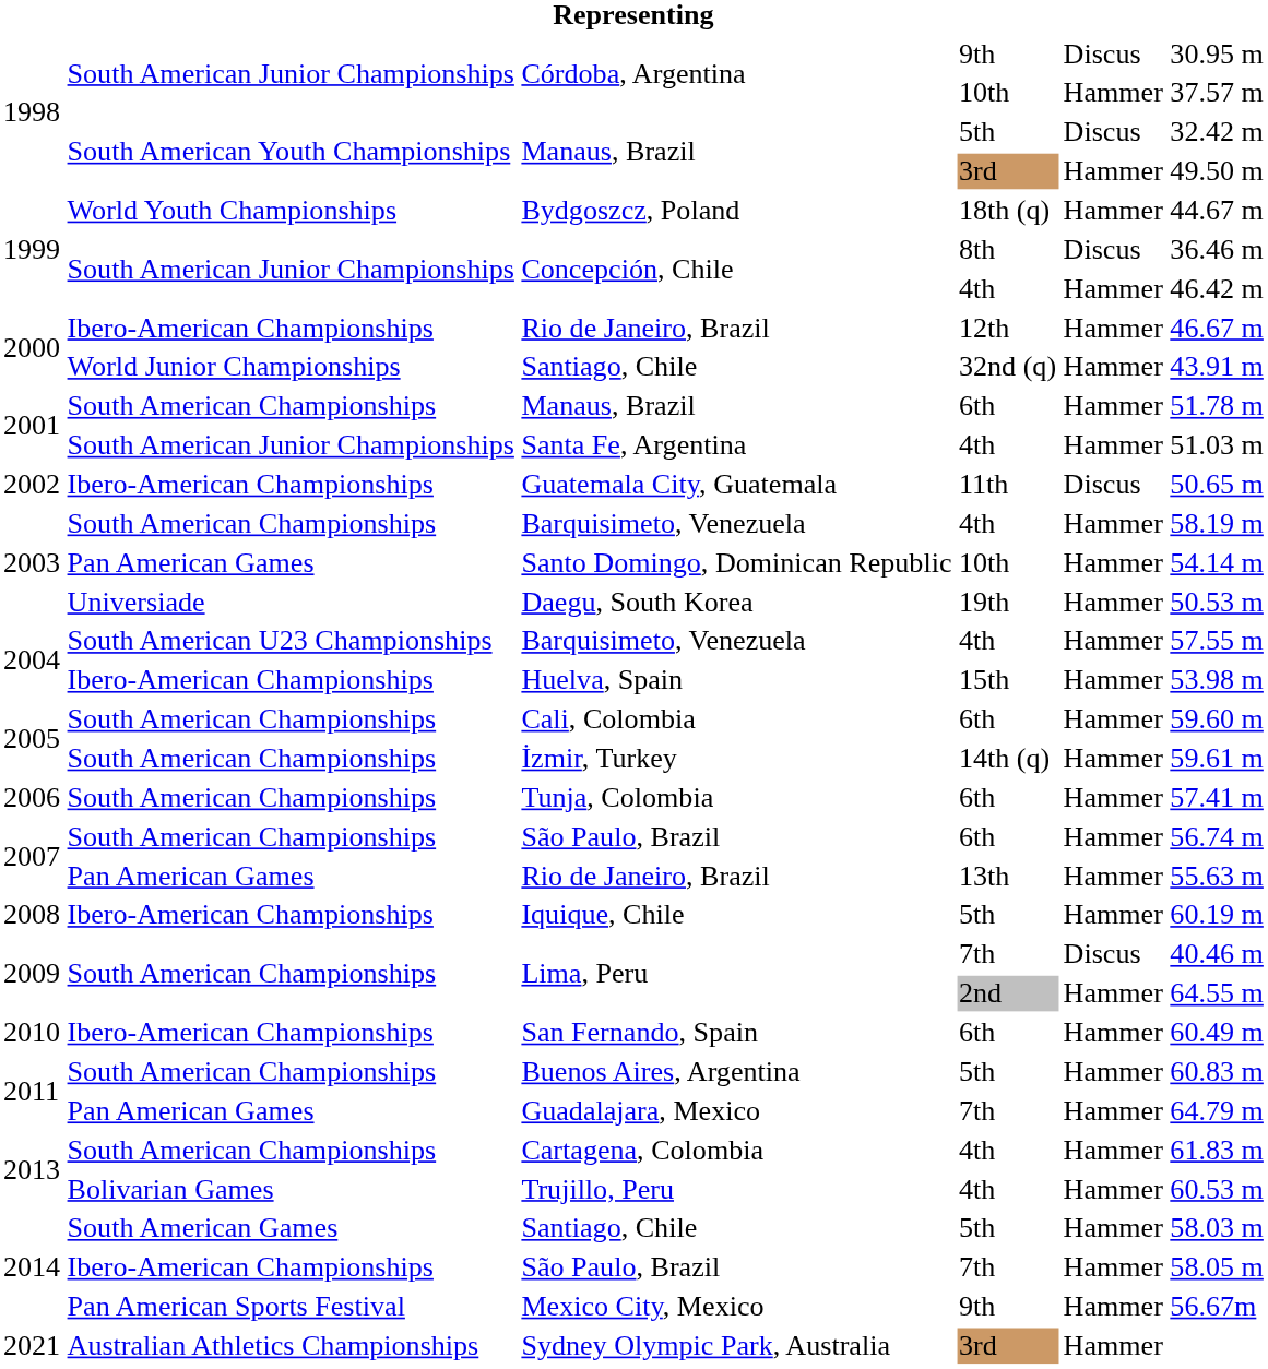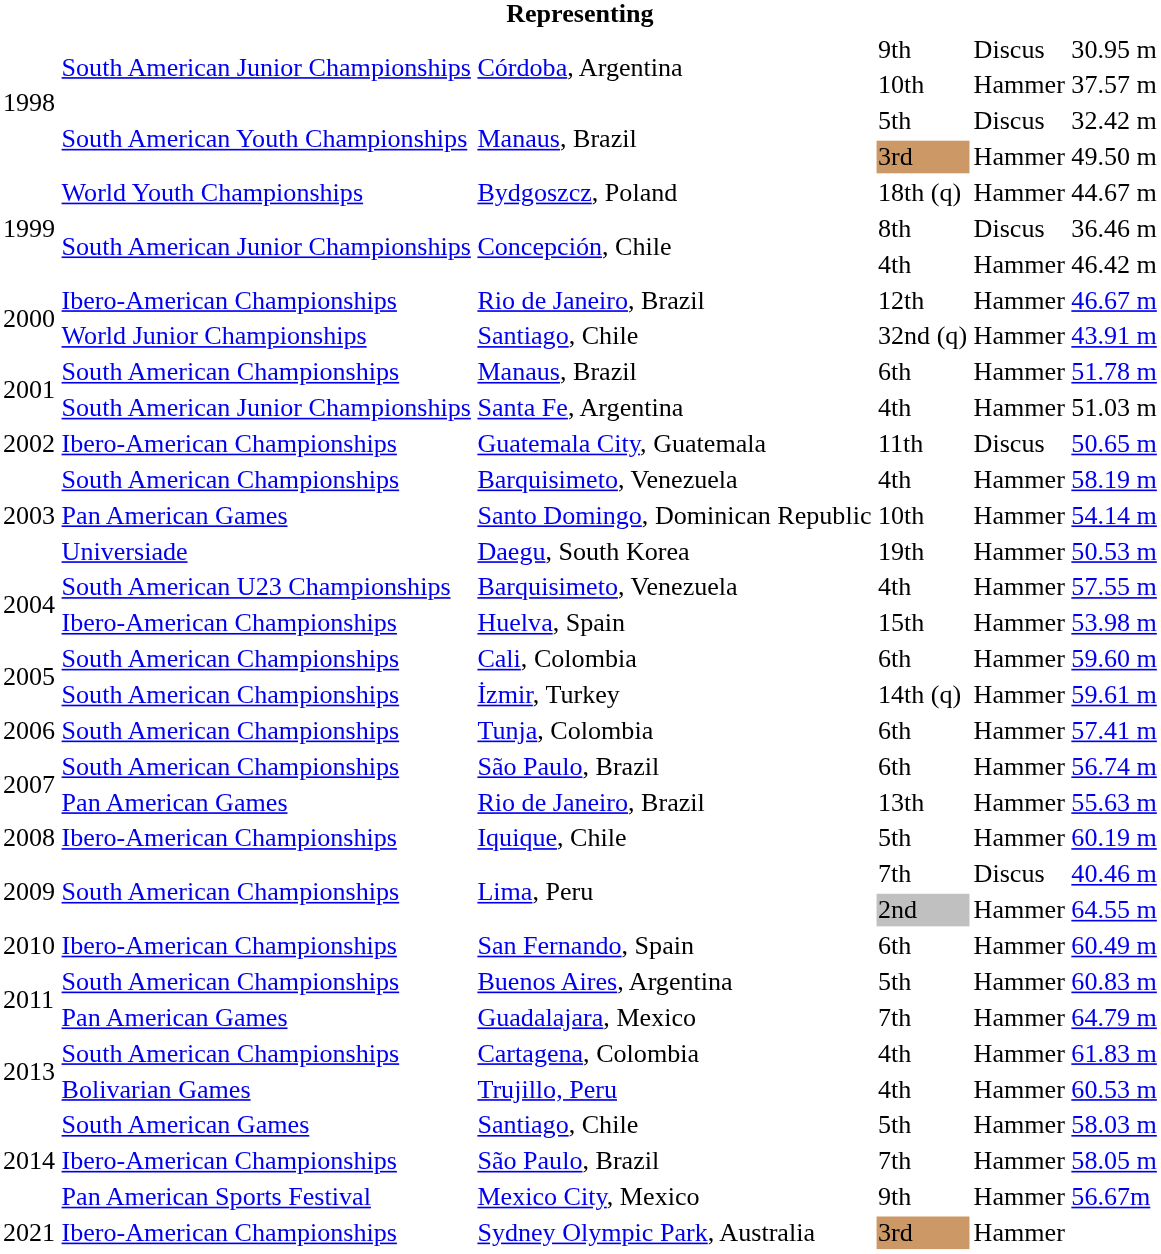 <table>
 <tr>
 <th colspan="6">Representing </th>
 </tr>
 <tr>
 <td rowspan=4>1998</td>
 <td rowspan=2><a href='#'>South American Junior Championships</a></td>
 <td rowspan=2><a href='#'>Córdoba</a>, Argentina</td>
 <td>9th</td>
 <td>Discus</td>
 <td>30.95 m</td>
 </tr>
 <tr>
 <td>10th</td>
 <td>Hammer</td>
 <td>37.57 m</td>
 </tr>
 <tr>
 <td rowspan=2><a href='#'>South American Youth Championships</a></td>
 <td rowspan=2><a href='#'>Manaus</a>, Brazil</td>
 <td>5th</td>
 <td>Discus</td>
 <td>32.42 m</td>
 </tr>
 <tr>
 <td bgcolor=cc9966>3rd</td>
 <td>Hammer</td>
 <td>49.50 m</td>
 </tr>
 <tr>
 <td rowspan=3>1999</td>
 <td><a href='#'>World Youth Championships</a></td>
 <td><a href='#'>Bydgoszcz</a>, Poland</td>
 <td>18th (q)</td>
 <td>Hammer</td>
 <td>44.67 m</td>
 </tr>
 <tr>
 <td rowspan=2><a href='#'>South American Junior Championships</a></td>
 <td rowspan=2><a href='#'>Concepción</a>, Chile</td>
 <td>8th</td>
 <td>Discus</td>
 <td>36.46 m</td>
 </tr>
 <tr>
 <td>4th</td>
 <td>Hammer</td>
 <td>46.42 m</td>
 </tr>
 <tr>
 <td rowspan=2>2000</td>
 <td><a href='#'>Ibero-American Championships</a></td>
 <td><a href='#'>Rio de Janeiro</a>, Brazil</td>
 <td>12th</td>
 <td>Hammer</td>
 <td><a href='#'>46.67 m</a></td>
 </tr>
 <tr>
 <td><a href='#'>World Junior Championships</a></td>
 <td><a href='#'>Santiago</a>, Chile</td>
 <td>32nd (q)</td>
 <td>Hammer</td>
 <td><a href='#'>43.91 m</a></td>
 </tr>
 <tr>
 <td rowspan=2>2001</td>
 <td><a href='#'>South American Championships</a></td>
 <td><a href='#'>Manaus</a>, Brazil</td>
 <td>6th</td>
 <td>Hammer</td>
 <td><a href='#'>51.78 m</a></td>
 </tr>
 <tr>
 <td><a href='#'>South American Junior Championships</a></td>
 <td><a href='#'>Santa Fe</a>, Argentina</td>
 <td>4th</td>
 <td>Hammer</td>
 <td>51.03 m</td>
 </tr>
 <tr>
 <td>2002</td>
 <td><a href='#'>Ibero-American Championships</a></td>
 <td><a href='#'>Guatemala City</a>, Guatemala</td>
 <td>11th</td>
 <td>Discus</td>
 <td><a href='#'>50.65 m</a></td>
 </tr>
 <tr>
 <td rowspan=3>2003</td>
 <td><a href='#'>South American Championships</a></td>
 <td><a href='#'>Barquisimeto</a>, Venezuela</td>
 <td>4th</td>
 <td>Hammer</td>
 <td><a href='#'>58.19 m</a></td>
 </tr>
 <tr>
 <td><a href='#'>Pan American Games</a></td>
 <td><a href='#'>Santo Domingo</a>, Dominican Republic</td>
 <td>10th</td>
 <td>Hammer</td>
 <td><a href='#'>54.14 m</a></td>
 </tr>
 <tr>
 <td><a href='#'>Universiade</a></td>
 <td><a href='#'>Daegu</a>, South Korea</td>
 <td>19th</td>
 <td>Hammer</td>
 <td><a href='#'>50.53 m</a></td>
 </tr>
 <tr>
 <td rowspan=2>2004</td>
 <td><a href='#'>South American U23 Championships</a></td>
 <td><a href='#'>Barquisimeto</a>, Venezuela</td>
 <td>4th</td>
 <td>Hammer</td>
 <td><a href='#'>57.55 m</a></td>
 </tr>
 <tr>
 <td><a href='#'>Ibero-American Championships</a></td>
 <td><a href='#'>Huelva</a>, Spain</td>
 <td>15th</td>
 <td>Hammer</td>
 <td><a href='#'>53.98 m</a></td>
 </tr>
 <tr>
 <td rowspan=2>2005</td>
 <td><a href='#'>South American Championships</a></td>
 <td><a href='#'>Cali</a>, Colombia</td>
 <td>6th</td>
 <td>Hammer</td>
 <td><a href='#'>59.60 m</a></td>
 </tr>
 <tr>
 <td><a href='#'>South American Championships</a></td>
 <td><a href='#'>İzmir</a>, Turkey</td>
 <td>14th (q)</td>
 <td>Hammer</td>
 <td><a href='#'>59.61 m</a></td>
 </tr>
 <tr>
 <td>2006</td>
 <td><a href='#'>South American Championships</a></td>
 <td><a href='#'>Tunja</a>, Colombia</td>
 <td>6th</td>
 <td>Hammer</td>
 <td><a href='#'>57.41 m</a></td>
 </tr>
 <tr>
 <td rowspan=2>2007</td>
 <td><a href='#'>South American Championships</a></td>
 <td><a href='#'>São Paulo</a>, Brazil</td>
 <td>6th</td>
 <td>Hammer</td>
 <td><a href='#'>56.74 m</a></td>
 </tr>
 <tr>
 <td><a href='#'>Pan American Games</a></td>
 <td><a href='#'>Rio de Janeiro</a>, Brazil</td>
 <td>13th</td>
 <td>Hammer</td>
 <td><a href='#'>55.63 m</a></td>
 </tr>
 <tr>
 <td>2008</td>
 <td><a href='#'>Ibero-American Championships</a></td>
 <td><a href='#'>Iquique</a>, Chile</td>
 <td>5th</td>
 <td>Hammer</td>
 <td><a href='#'>60.19 m</a></td>
 </tr>
 <tr>
 <td rowspan=2>2009</td>
 <td rowspan=2><a href='#'>South American Championships</a></td>
 <td rowspan=2><a href='#'>Lima</a>, Peru</td>
 <td>7th</td>
 <td>Discus</td>
 <td><a href='#'>40.46 m</a></td>
 </tr>
 <tr>
 <td bgcolor=silver>2nd</td>
 <td>Hammer</td>
 <td><a href='#'>64.55 m</a></td>
 </tr>
 <tr>
 <td>2010</td>
 <td><a href='#'>Ibero-American Championships</a></td>
 <td><a href='#'>San Fernando</a>, Spain</td>
 <td>6th</td>
 <td>Hammer</td>
 <td><a href='#'>60.49 m</a></td>
 </tr>
 <tr>
 <td rowspan=2>2011</td>
 <td><a href='#'>South American Championships</a></td>
 <td><a href='#'>Buenos Aires</a>, Argentina</td>
 <td>5th</td>
 <td>Hammer</td>
 <td><a href='#'>60.83 m</a></td>
 </tr>
 <tr>
 <td><a href='#'>Pan American Games</a></td>
 <td><a href='#'>Guadalajara</a>, Mexico</td>
 <td>7th</td>
 <td>Hammer</td>
 <td><a href='#'>64.79 m</a></td>
 </tr>
 <tr>
 <td rowspan=2>2013</td>
 <td><a href='#'>South American Championships</a></td>
 <td><a href='#'>Cartagena</a>, Colombia</td>
 <td>4th</td>
 <td>Hammer</td>
 <td><a href='#'>61.83 m</a></td>
 </tr>
 <tr>
 <td><a href='#'>Bolivarian Games</a></td>
 <td><a href='#'>Trujillo, Peru</a></td>
 <td>4th</td>
 <td>Hammer</td>
 <td><a href='#'>60.53 m</a></td>
 </tr>
 <tr>
 <td rowspan=3>2014</td>
 <td><a href='#'>South American Games</a></td>
 <td><a href='#'>Santiago</a>, Chile</td>
 <td>5th</td>
 <td>Hammer</td>
 <td><a href='#'>58.03 m</a></td>
 </tr>
 <tr>
 <td><a href='#'>Ibero-American Championships</a></td>
 <td><a href='#'>São Paulo</a>, Brazil</td>
 <td>7th</td>
 <td>Hammer</td>
 <td><a href='#'>58.05 m</a></td>
 </tr>
 <tr>
 <td><a href='#'>Pan American Sports Festival</a></td>
 <td><a href='#'>Mexico City</a>, Mexico</td>
 <td>9th</td>
 <td>Hammer</td>
 <td><a href='#'>56.67m</a></td>
 </tr>
 <tr>
 <td>2021</td>
-<td><a href='#'>Australian Athletics Championships</a></td>
+<td><a href='#'>Ibero-American Championships</a></td>
 <td><a href='#'>Sydney Olympic Park</a>, Australia</td>
 <td bgcolor=cc9966>3rd</td>
 <td>Hammer</td>
 <td [></td>
 </tr>
 </table>
